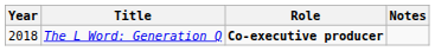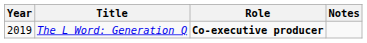 <table class="wikitable">
 <tr>
 <th>Year</th>
 <th>Title</th>
 <th>Role</th>
 <th>Notes</th>
 </tr>
 <tr>
-<td>2018</td>
+<td>2019</td>
 <td><em><a href='#'>The L Word: Generation Q</a></em></td>
 <td><strong>Co-executive producer</strong></td>
 <td></td>
 </tr>
 </table>
